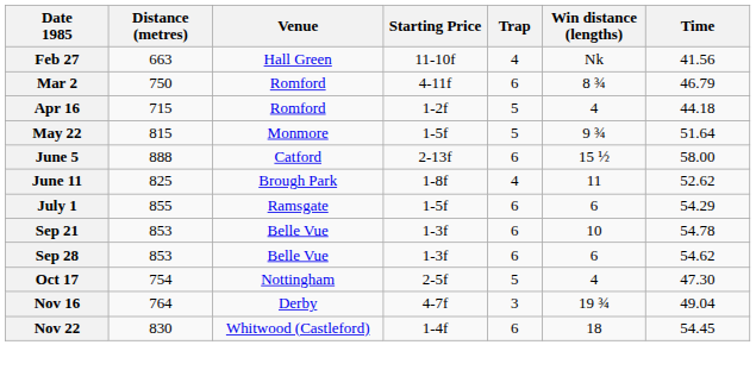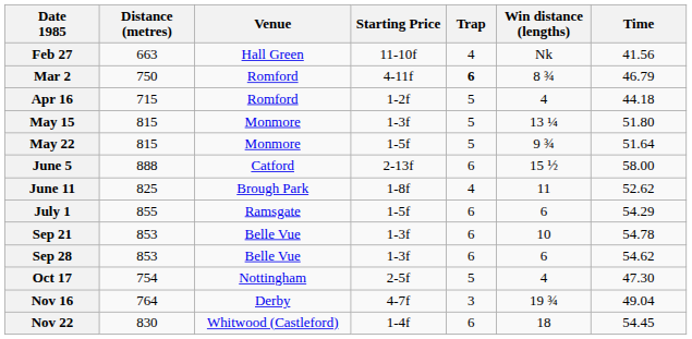 <table class="wikitable" style="text-align:center">
 <tr>
 <th width=100>Date<br>1985</th>
 <th width=100>Distance<br>(metres)</th>
 <th width=170>Venue</th>
 <th width=100>Starting Price</th>
 <th width=50>Trap</th>
 <th width=100>Win distance (lengths)</th>
 <th width=100>Time</th>
 </tr>
 <tr>
 <th>Feb 27</th>
 <td>663</td>
 <td><a href='#'>Hall Green</a></td>
 <td>11-10f</td>
 <td>4</td>
 <td>Nk</td>
 <td>41.56</td>
 </tr>
 <tr>
 <th>Mar 2</th>
 <td>750</td>
 <td><a href='#'>Romford</a></td>
 <td>4-11f</td>
-<td>6</td>
+<td><strong>6</strong></td>
 <td>8 ¾</td>
 <td>46.79</td>
 </tr>
 <tr>
 <th>Apr 16</th>
 <td>715</td>
 <td><a href='#'>Romford</a></td>
 <td>1-2f</td>
 <td>5</td>
 <td>4</td>
 <td>44.18</td>
+</tr>
+<tr>
+<th>May 15</th>
+<td>815</td>
+<td><a href='#'>Monmore</a></td>
+<td>1-3f</td>
+<td>5</td>
+<td>13 ¼</td>
+<td>51.80</td>
 </tr>
 <tr>
 <th>May 22</th>
 <td>815</td>
 <td><a href='#'>Monmore</a></td>
 <td>1-5f</td>
 <td>5</td>
 <td>9 ¾</td>
 <td>51.64</td>
 </tr>
 <tr>
 <th>June 5</th>
 <td>888</td>
 <td><a href='#'>Catford</a></td>
 <td>2-13f</td>
 <td>6</td>
 <td>15 ½</td>
 <td>58.00</td>
 </tr>
 <tr>
 <th>June 11</th>
 <td>825</td>
 <td><a href='#'>Brough Park</a></td>
 <td>1-8f</td>
 <td>4</td>
 <td>11</td>
 <td>52.62</td>
 </tr>
 <tr>
 <th>July 1</th>
 <td>855</td>
 <td><a href='#'>Ramsgate</a></td>
 <td>1-5f</td>
 <td>6</td>
 <td>6</td>
 <td>54.29</td>
 </tr>
 <tr>
 <th>Sep 21</th>
 <td>853</td>
 <td><a href='#'>Belle Vue</a></td>
 <td>1-3f</td>
 <td>6</td>
 <td>10</td>
 <td>54.78</td>
 </tr>
 <tr>
 <th>Sep 28</th>
 <td>853</td>
 <td><a href='#'>Belle Vue</a></td>
 <td>1-3f</td>
 <td>6</td>
 <td>6</td>
 <td>54.62</td>
 </tr>
 <tr>
 <th>Oct 17</th>
 <td>754</td>
 <td><a href='#'>Nottingham</a></td>
 <td>2-5f</td>
 <td>5</td>
 <td>4</td>
 <td>47.30</td>
 </tr>
 <tr>
 <th>Nov 16</th>
 <td>764</td>
 <td><a href='#'>Derby</a></td>
 <td>4-7f</td>
 <td>3</td>
 <td>19 ¾</td>
 <td>49.04</td>
 </tr>
 <tr>
 <th>Nov 22</th>
 <td>830</td>
 <td><a href='#'>Whitwood (Castleford)</a></td>
 <td>1-4f</td>
 <td>6</td>
 <td>18</td>
 <td>54.45</td>
 </tr>
 </table>
